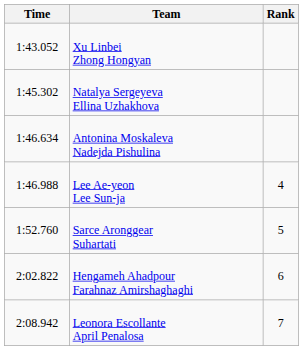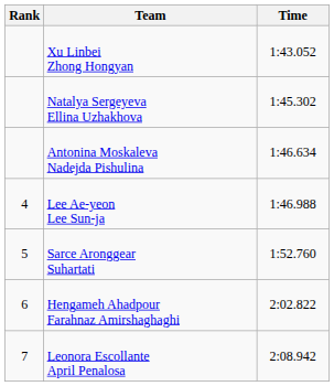 <table class=wikitable style="text-align:center">
 <tr>
+<th width=40>Rank</th>
+<th width=250>Team</th>
 <th width=80>Time</th>
-<th width=250>Team</th>
-<th width=40>Rank</th>
 </tr>
 <tr>
+<td></td>
+<td align=left><br><a href='#'>Xu Linbei</a><br><a href='#'>Zhong Hongyan</a></td>
 <td>1:43.052</td>
-<td align=left><br><a href='#'>Xu Linbei</a><br><a href='#'>Zhong Hongyan</a></td>
-<td></td>
 </tr>
 <tr>
+<td></td>
+<td align=left><br><a href='#'>Natalya Sergeyeva</a><br><a href='#'>Ellina Uzhakhova</a></td>
 <td>1:45.302</td>
-<td align=left><br><a href='#'>Natalya Sergeyeva</a><br><a href='#'>Ellina Uzhakhova</a></td>
-<td></td>
 </tr>
 <tr>
+<td></td>
+<td align=left><br><a href='#'>Antonina Moskaleva</a><br><a href='#'>Nadejda Pishulina</a></td>
 <td>1:46.634</td>
-<td align=left><br><a href='#'>Antonina Moskaleva</a><br><a href='#'>Nadejda Pishulina</a></td>
-<td></td>
 </tr>
 <tr>
+<td>4</td>
+<td align=left><br><a href='#'>Lee Ae-yeon</a><br><a href='#'>Lee Sun-ja</a></td>
 <td>1:46.988</td>
-<td align=left><br><a href='#'>Lee Ae-yeon</a><br><a href='#'>Lee Sun-ja</a></td>
-<td>4</td>
 </tr>
 <tr>
+<td>5</td>
+<td align=left><br><a href='#'>Sarce Aronggear</a><br><a href='#'>Suhartati</a></td>
 <td>1:52.760</td>
-<td align=left><br><a href='#'>Sarce Aronggear</a><br><a href='#'>Suhartati</a></td>
-<td>5</td>
 </tr>
 <tr>
+<td>6</td>
+<td align=left><br><a href='#'>Hengameh Ahadpour</a><br><a href='#'>Farahnaz Amirshaghaghi</a></td>
 <td>2:02.822</td>
-<td align=left><br><a href='#'>Hengameh Ahadpour</a><br><a href='#'>Farahnaz Amirshaghaghi</a></td>
-<td>6</td>
 </tr>
 <tr>
+<td>7</td>
+<td align=left><br><a href='#'>Leonora Escollante</a><br><a href='#'>April Penalosa</a></td>
 <td>2:08.942</td>
-<td align=left><br><a href='#'>Leonora Escollante</a><br><a href='#'>April Penalosa</a></td>
-<td>7</td>
 </tr>
 </table>
